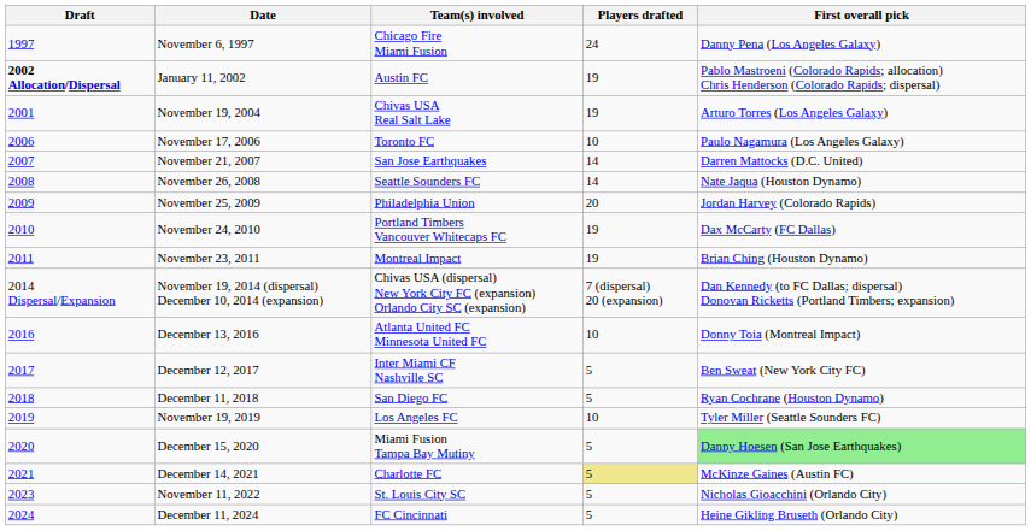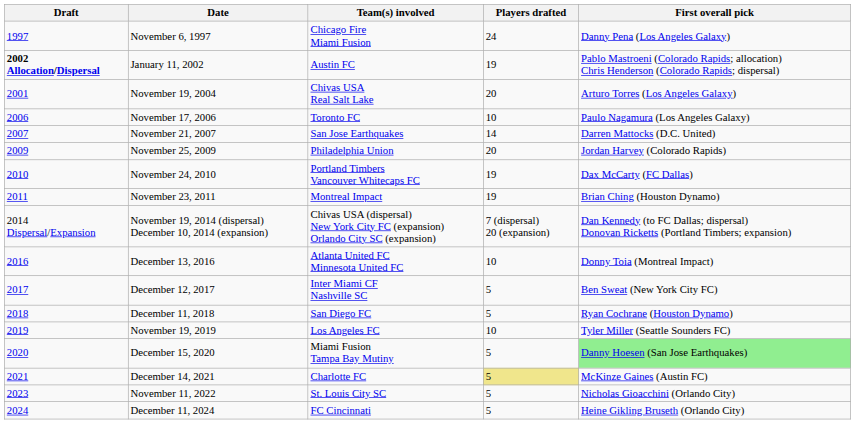 <table class="wikitable sortable" style="width:100%">
 <tr>
 <th>Draft</th>
 <th>Date</th>
 <th>Team(s) involved</th>
 <th>Players drafted</th>
 <th>First overall pick</th>
 </tr>
 <tr>
 <td><a href='#'>1997</a></td>
 <td>November 6, 1997</td>
 <td><a href='#'>Chicago Fire</a> <br> <a href='#'>Miami Fusion</a></td>
 <td>24</td>
 <td><a href='#'>Danny Pena</a> (<a href='#'>Los Angeles Galaxy</a>)</td>
 </tr>
 <tr>
 <td><strong>2002 <br> <a href='#'>Allocation</a>/<a href='#'>Dispersal</a></strong></td>
 <td>January 11, 2002</td>
 <td><a href='#'>Austin FC</a></td>
 <td>19</td>
 <td><a href='#'>Pablo Mastroeni</a> (<a href='#'>Colorado Rapids</a>; allocation) <br> <a href='#'>Chris Henderson</a> (<a href='#'>Colorado Rapids</a>; dispersal)</td>
 </tr>
 <tr>
 <td><a href='#'>2001</a></td>
 <td>November 19, 2004</td>
 <td><a href='#'>Chivas USA</a> <br> <a href='#'>Real Salt Lake</a></td>
-<td>19</td>
+<td>20</td>
 <td><a href='#'>Arturo Torres</a> (<a href='#'>Los Angeles Galaxy</a>)</td>
 </tr>
 <tr>
 <td><a href='#'>2006</a></td>
 <td>November 17, 2006</td>
 <td><a href='#'>Toronto FC</a></td>
 <td>10</td>
 <td><a href='#'>Paulo Nagamura</a> (Los Angeles Galaxy)</td>
 </tr>
 <tr>
 <td><a href='#'>2007</a></td>
 <td>November 21, 2007</td>
 <td><a href='#'>San Jose Earthquakes</a></td>
 <td>14</td>
 <td><a href='#'>Darren Mattocks</a> (D.C. United)</td>
-</tr>
-<tr>
-<td><a href='#'>2008</a></td>
-<td>November 26, 2008</td>
-<td><a href='#'>Seattle Sounders FC</a></td>
-<td>14</td>
-<td><a href='#'>Nate Jaqua</a> (Houston Dynamo)</td>
 </tr>
 <tr>
 <td><a href='#'>2009</a></td>
 <td>November 25, 2009</td>
 <td><a href='#'>Philadelphia Union</a></td>
 <td>20</td>
 <td><a href='#'>Jordan Harvey</a> (Colorado Rapids)</td>
 </tr>
 <tr>
 <td><a href='#'>2010</a></td>
 <td>November 24, 2010</td>
 <td><a href='#'>Portland Timbers</a> <br> <a href='#'>Vancouver Whitecaps FC</a></td>
 <td>19</td>
 <td><a href='#'>Dax McCarty</a> (<a href='#'>FC Dallas</a>)</td>
 </tr>
 <tr>
 <td><a href='#'>2011</a></td>
 <td>November 23, 2011</td>
 <td><a href='#'>Montreal Impact</a></td>
 <td>19</td>
 <td><a href='#'>Brian Ching</a> (Houston Dynamo)</td>
 </tr>
 <tr>
 <td>2014 <br> <a href='#'>Dispersal</a>/<a href='#'>Expansion</a></td>
 <td>November 19, 2014 (dispersal) <br> December 10, 2014 (expansion)</td>
 <td>Chivas USA (dispersal) <br> <a href='#'>New York City FC</a> (expansion) <br> <a href='#'>Orlando City SC</a> (expansion)</td>
 <td>7 (dispersal) <br> 20 (expansion)</td>
 <td><a href='#'>Dan Kennedy</a> (to FC Dallas; dispersal) <br> <a href='#'>Donovan Ricketts</a> (Portland Timbers; expansion)</td>
 </tr>
 <tr>
 <td><a href='#'>2016</a></td>
 <td>December 13, 2016</td>
 <td><a href='#'>Atlanta United FC</a> <br> <a href='#'>Minnesota United FC</a></td>
 <td>10</td>
 <td><a href='#'>Donny Toia</a> (Montreal Impact)</td>
 </tr>
 <tr>
 <td><a href='#'>2017</a></td>
 <td>December 12, 2017</td>
 <td><a href='#'>Inter Miami CF</a> <br> <a href='#'>Nashville SC</a></td>
 <td>5</td>
 <td><a href='#'>Ben Sweat</a> (New York City FC)</td>
 </tr>
 <tr>
 <td><a href='#'>2018</a></td>
 <td>December 11, 2018</td>
 <td><a href='#'>San Diego FC</a></td>
 <td>5</td>
 <td><a href='#'>Ryan Cochrane</a> (<a href='#'>Houston Dynamo</a>)</td>
 </tr>
 <tr>
 <td><a href='#'>2019</a></td>
 <td>November 19, 2019</td>
 <td><a href='#'>Los Angeles FC</a></td>
 <td>10</td>
 <td><a href='#'>Tyler Miller</a> (Seattle Sounders FC)</td>
 </tr>
 <tr>
 <td><a href='#'>2020</a></td>
 <td>December 15, 2020</td>
 <td>Miami Fusion <br> <a href='#'>Tampa Bay Mutiny</a></td>
 <td>5</td>
 <td style="background: lightgreen;"><a href='#'>Danny Hoesen</a> (San Jose Earthquakes)</td>
 </tr>
 <tr>
 <td><a href='#'>2021</a></td>
 <td>December 14, 2021</td>
 <td><a href='#'>Charlotte FC</a></td>
 <td style="background: khaki;">5</td>
 <td><a href='#'>McKinze Gaines</a> (Austin FC)</td>
 </tr>
 <tr>
 <td><a href='#'>2023</a></td>
 <td>November 11, 2022</td>
 <td><a href='#'>St. Louis City SC</a></td>
 <td>5</td>
 <td><a href='#'>Nicholas Gioacchini</a> (Orlando City)</td>
 </tr>
 <tr>
 <td><a href='#'>2024</a></td>
 <td>December 11, 2024</td>
 <td><a href='#'>FC Cincinnati</a></td>
 <td>5</td>
 <td><a href='#'>Heine Gikling Bruseth</a> (Orlando City)</td>
 </tr>
 </table>
